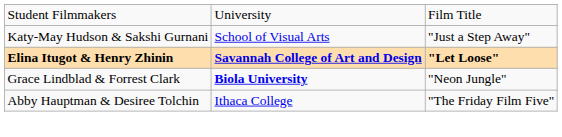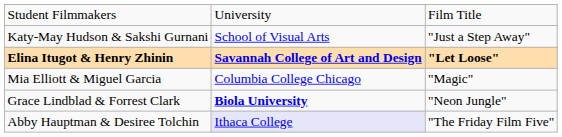 <table class="wikitable">
 <tr>
 <td>Student Filmmakers</td>
 <td>University</td>
 <td>Film Title</td>
 </tr>
 <tr>
 <td>Katy-May Hudson & Sakshi Gurnani</td>
 <td><a href='#'>School of Visual Arts</a></td>
 <td>"Just a Step Away"</td>
 </tr>
 <tr style="font-weight:bold; background:navajowhite;">
 <td>Elina Itugot & Henry Zhinin</td>
 <td><a href='#'>Savannah College of Art and Design</a></td>
 <td>"Let Loose"</td>
 </tr>
 <tr>
+<td>Mia Elliott & Miguel Garcia</td>
+<td><a href='#'>Columbia College Chicago</a></td>
+<td>"Magic"</td>
+</tr>
+<tr>
 <td>Grace Lindblad & Forrest Clark</td>
 <td><strong><a href='#'>Biola University</a></strong></td>
 <td>"Neon Jungle"</td>
 </tr>
 <tr>
 <td>Abby Hauptman & Desiree Tolchin</td>
-<td><a href='#'>Ithaca College</a></td>
+<td style="background: lavender;"><a href='#'>Ithaca College</a></td>
 <td>"The Friday Film Five"</td>
 </tr>
 </table>
